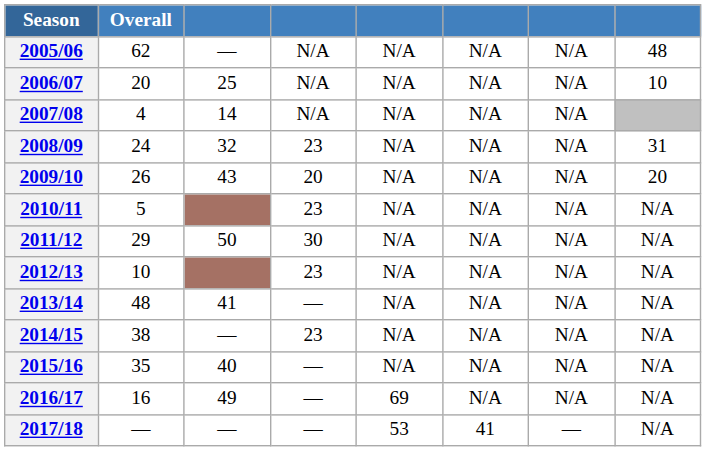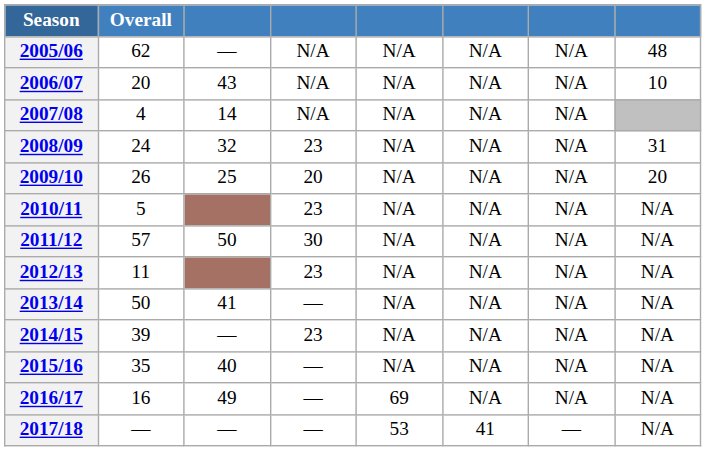 <table class="wikitable" style="font-size:86%; text-align:center; border:grey solid 1px; border-collapse:collapse; background:#ffffff;">
 <tr>
 <th style="background-color:#369; color:white; width:60px;"> Season </th>
 <th style="background-color:#4180be; color:white; width:55px;">Overall</th>
 <th style="background-color:#4180be; color:white; width:55px;"></th>
 <th style="background-color:#4180be; color:white; width:55px;"></th>
 <th style="background-color:#4180be; color:white; width:55px;"></th>
 <th style="background-color:#4180be; color:white; width:55px;"></th>
 <th style="background-color:#4180be; color:white; width:55px;"></th>
 <th style="background-color:#4180be; color:white; width:55px;"></th>
 </tr>
 <tr>
 <th scope=row align=center><a href='#'>2005/06</a></th>
 <td align=center>62</td>
 <td align=center>—</td>
 <td align=center>N/A</td>
 <td align=center>N/A</td>
 <td align=center>N/A</td>
 <td align=center>N/A</td>
 <td align=center>48</td>
 </tr>
 <tr>
 <th scope=row align=center><a href='#'>2006/07</a></th>
 <td align=center>20</td>
-<td align=center>25</td>
+<td align=center>43</td>
 <td align=center>N/A</td>
 <td align=center>N/A</td>
 <td align=center>N/A</td>
 <td align=center>N/A</td>
 <td align=center>10</td>
 </tr>
 <tr>
 <th scope=row align=center><a href='#'>2007/08</a></th>
 <td align=center>4</td>
 <td align=center>14</td>
 <td align=center>N/A</td>
 <td align=center>N/A</td>
 <td align=center>N/A</td>
 <td align=center>N/A</td>
 <td align=center bgcolor=silver></td>
 </tr>
 <tr>
 <th scope=row align=center><a href='#'>2008/09</a></th>
 <td align=center>24</td>
 <td align=center>32</td>
 <td align=center>23</td>
 <td align=center>N/A</td>
 <td align=center>N/A</td>
 <td align=center>N/A</td>
 <td align=center>31</td>
 </tr>
 <tr>
 <th scope=row align=center><a href='#'>2009/10</a></th>
 <td align=center>26</td>
-<td align=center>43</td>
+<td align=center>25</td>
 <td align=center>20</td>
 <td align=center>N/A</td>
 <td align=center>N/A</td>
 <td align=center>N/A</td>
 <td align=center>20</td>
 </tr>
 <tr>
 <th scope=row align=center><a href='#'>2010/11</a></th>
 <td align=center>5</td>
 <td align=center bgcolor=#A57164></td>
 <td align=center>23</td>
 <td align=center>N/A</td>
 <td align=center>N/A</td>
 <td align=center>N/A</td>
 <td align=center>N/A</td>
 </tr>
 <tr>
 <th scope=row align=center><a href='#'>2011/12</a></th>
-<td align=center>29</td>
+<td align=center>57</td>
 <td align=center>50</td>
 <td align=center>30</td>
 <td align=center>N/A</td>
 <td align=center>N/A</td>
 <td align=center>N/A</td>
 <td align=center>N/A</td>
 </tr>
 <tr>
 <th scope=row align=center><a href='#'>2012/13</a></th>
-<td align=center>10</td>
+<td align=center>11</td>
 <td align=center bgcolor=#A57164></td>
 <td align=center>23</td>
 <td align=center>N/A</td>
 <td align=center>N/A</td>
 <td align=center>N/A</td>
 <td align=center>N/A</td>
 </tr>
 <tr>
 <th scope=row align=center><a href='#'>2013/14</a></th>
-<td align=center>48</td>
+<td align=center>50</td>
 <td align=center>41</td>
 <td align=center>—</td>
 <td align=center>N/A</td>
 <td align=center>N/A</td>
 <td align=center>N/A</td>
 <td align=center>N/A</td>
 </tr>
 <tr>
 <th scope=row align=center><a href='#'>2014/15</a></th>
-<td align=center>38</td>
+<td align=center>39</td>
 <td align=center>—</td>
 <td align=center>23</td>
 <td align=center>N/A</td>
 <td align=center>N/A</td>
 <td align=center>N/A</td>
 <td align=center>N/A</td>
 </tr>
 <tr>
 <th scope=row align=center><a href='#'>2015/16</a></th>
 <td align=center>35</td>
 <td align=center>40</td>
 <td align=center>—</td>
 <td align=center>N/A</td>
 <td align=center>N/A</td>
 <td align=center>N/A</td>
 <td align=center>N/A</td>
 </tr>
 <tr>
 <th scope=row align=center><a href='#'>2016/17</a></th>
 <td align=center>16</td>
 <td align=center>49</td>
 <td align=center>—</td>
 <td align=center>69</td>
 <td align=center>N/A</td>
 <td align=center>N/A</td>
 <td align=center>N/A</td>
 </tr>
 <tr>
 <th scope=row align=center><a href='#'>2017/18</a></th>
 <td align=center>—</td>
 <td align=center>—</td>
 <td align=center>—</td>
 <td align=center>53</td>
 <td align=center>41</td>
 <td align=center>—</td>
 <td align=center>N/A</td>
 </tr>
 </table>
